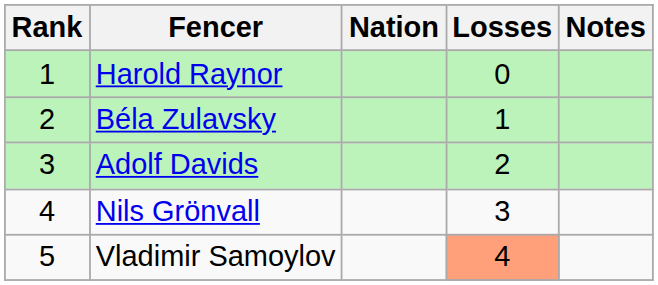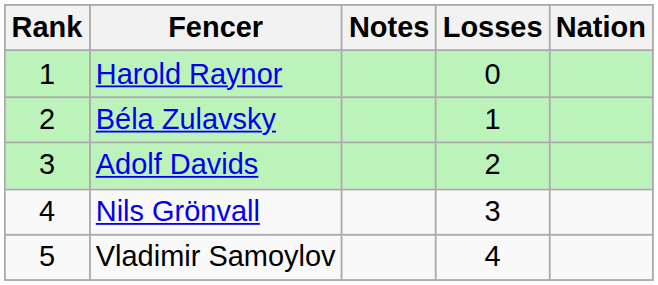 <table class="wikitable sortable" style="text-align:center">
 <tr>
 <th>Rank</th>
 <th>Fencer</th>
+<th>Notes</th>
+<th>Losses</th>
 <th>Nation</th>
-<th>Losses</th>
-<th>Notes</th>
 </tr>
 <tr bgcolor=bbf3bb>
 <td>1</td>
 <td align=left><a href='#'>Harold Raynor</a></td>
+<td></td>
+<td>0</td>
 <td align=left></td>
-<td>0</td>
-<td></td>
 </tr>
 <tr bgcolor=bbf3bb>
 <td>2</td>
 <td align=left><a href='#'>Béla Zulavsky</a></td>
+<td></td>
+<td>1</td>
 <td align=left></td>
-<td>1</td>
-<td></td>
 </tr>
 <tr bgcolor=bbf3bb>
 <td>3</td>
 <td align=left><a href='#'>Adolf Davids</a></td>
+<td></td>
+<td>2</td>
 <td align=left></td>
-<td>2</td>
-<td></td>
 </tr>
 <tr>
 <td>4</td>
 <td align=left><a href='#'>Nils Grönvall</a></td>
+<td></td>
+<td>3</td>
 <td align=left></td>
-<td>3</td>
-<td></td>
 </tr>
 <tr>
 <td>5</td>
 <td align=left>Vladimir Samoylov</td>
+<td></td>
+<td>4</td>
 <td align=left></td>
-<td style="background: lightsalmon;">4</td>
-<td></td>
 </tr>
 </table>
